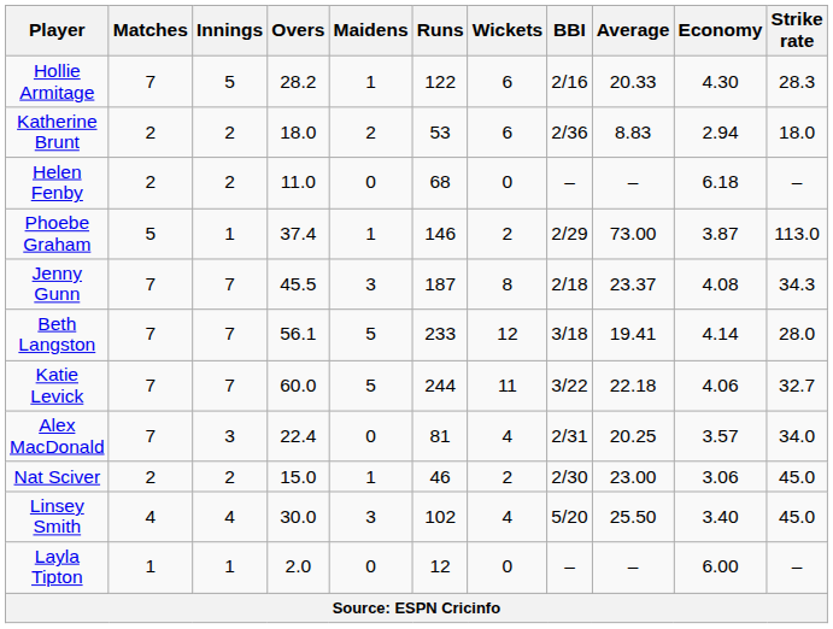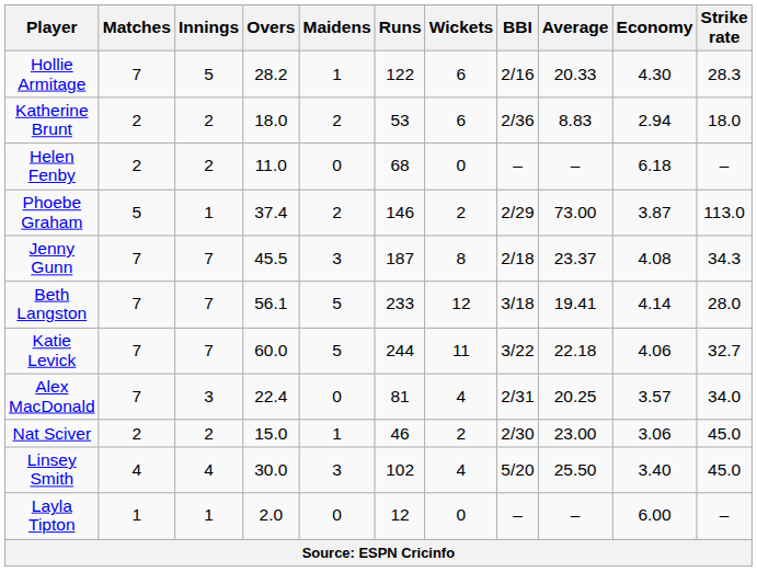 <table class="wikitable" style="text-align:center; width:65%;">
 <tr>
 <th>Player</th>
 <th>Matches</th>
 <th>Innings</th>
 <th>Overs</th>
 <th>Maidens</th>
 <th>Runs</th>
 <th>Wickets</th>
 <th>BBI</th>
 <th>Average</th>
 <th>Economy</th>
 <th>Strike rate</th>
 </tr>
 <tr>
 <td><a href='#'>Hollie Armitage</a></td>
 <td>7</td>
 <td>5</td>
 <td>28.2</td>
 <td>1</td>
 <td>122</td>
 <td>6</td>
 <td>2/16</td>
 <td>20.33</td>
 <td>4.30</td>
 <td>28.3</td>
 </tr>
 <tr>
 <td><a href='#'>Katherine Brunt</a></td>
 <td>2</td>
 <td>2</td>
 <td>18.0</td>
 <td>2</td>
 <td>53</td>
 <td>6</td>
 <td>2/36</td>
 <td>8.83</td>
 <td>2.94</td>
 <td>18.0</td>
 </tr>
 <tr>
 <td><a href='#'>Helen Fenby</a></td>
 <td>2</td>
 <td>2</td>
 <td>11.0</td>
 <td>0</td>
 <td>68</td>
 <td>0</td>
 <td>–</td>
 <td>–</td>
 <td>6.18</td>
 <td>–</td>
 </tr>
 <tr>
 <td><a href='#'>Phoebe Graham</a></td>
 <td>5</td>
 <td>1</td>
 <td>37.4</td>
-<td>1</td>
+<td>2</td>
 <td>146</td>
 <td>2</td>
 <td>2/29</td>
 <td>73.00</td>
 <td>3.87</td>
 <td>113.0</td>
 </tr>
 <tr>
 <td><a href='#'>Jenny Gunn</a></td>
 <td>7</td>
 <td>7</td>
 <td>45.5</td>
 <td>3</td>
 <td>187</td>
 <td>8</td>
 <td>2/18</td>
 <td>23.37</td>
 <td>4.08</td>
 <td>34.3</td>
 </tr>
 <tr>
 <td><a href='#'>Beth Langston</a></td>
 <td>7</td>
 <td>7</td>
 <td>56.1</td>
 <td>5</td>
 <td>233</td>
 <td>12</td>
 <td>3/18</td>
 <td>19.41</td>
 <td>4.14</td>
 <td>28.0</td>
 </tr>
 <tr>
 <td><a href='#'>Katie Levick</a></td>
 <td>7</td>
 <td>7</td>
 <td>60.0</td>
 <td>5</td>
 <td>244</td>
 <td>11</td>
 <td>3/22</td>
 <td>22.18</td>
 <td>4.06</td>
 <td>32.7</td>
 </tr>
 <tr>
 <td><a href='#'>Alex MacDonald</a></td>
 <td>7</td>
 <td>3</td>
 <td>22.4</td>
 <td>0</td>
 <td>81</td>
 <td>4</td>
 <td>2/31</td>
 <td>20.25</td>
 <td>3.57</td>
 <td>34.0</td>
 </tr>
 <tr>
 <td><a href='#'>Nat Sciver</a></td>
 <td>2</td>
 <td>2</td>
 <td>15.0</td>
 <td>1</td>
 <td>46</td>
 <td>2</td>
 <td>2/30</td>
 <td>23.00</td>
 <td>3.06</td>
 <td>45.0</td>
 </tr>
 <tr>
 <td><a href='#'>Linsey Smith</a></td>
 <td>4</td>
 <td>4</td>
 <td>30.0</td>
 <td>3</td>
 <td>102</td>
 <td>4</td>
 <td>5/20</td>
 <td>25.50</td>
 <td>3.40</td>
 <td>45.0</td>
 </tr>
 <tr>
 <td><a href='#'>Layla Tipton</a></td>
 <td>1</td>
 <td>1</td>
 <td>2.0</td>
 <td>0</td>
 <td>12</td>
 <td>0</td>
 <td>–</td>
 <td>–</td>
 <td>6.00</td>
 <td>–</td>
 </tr>
 <tr>
 <th colspan="13"><small>Source: ESPN Cricinfo </small></th>
 </tr>
 </table>
